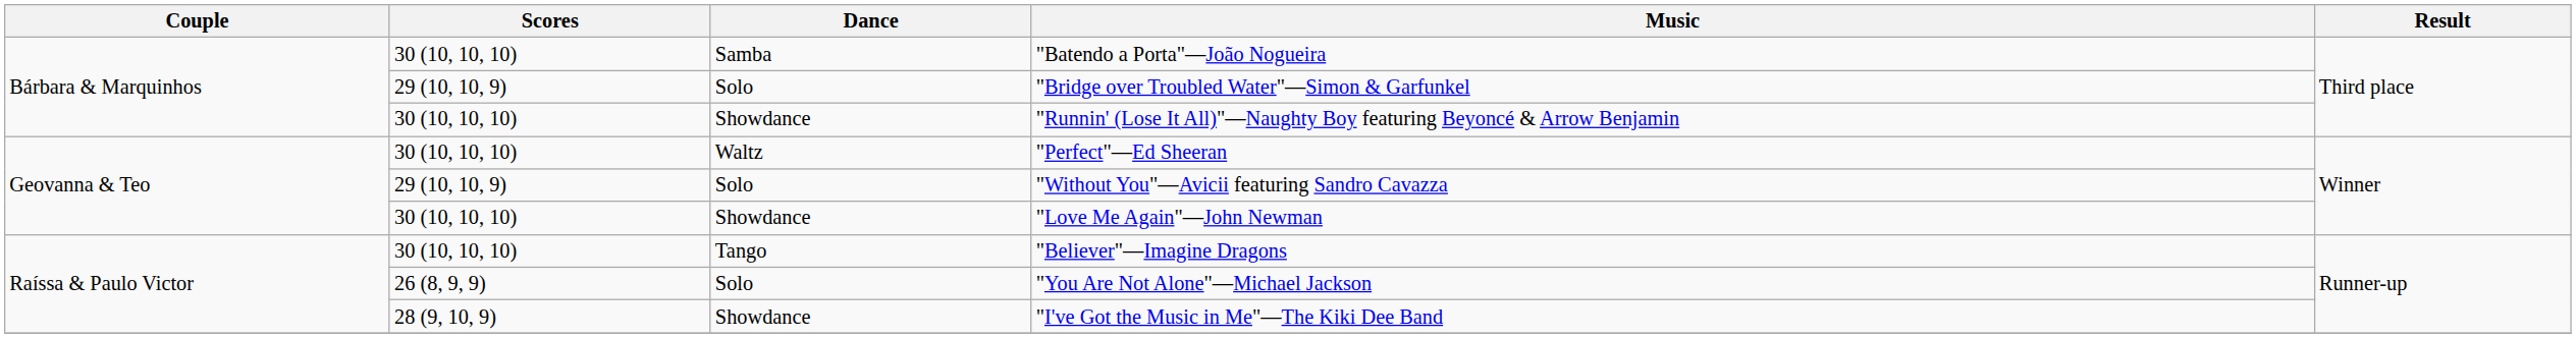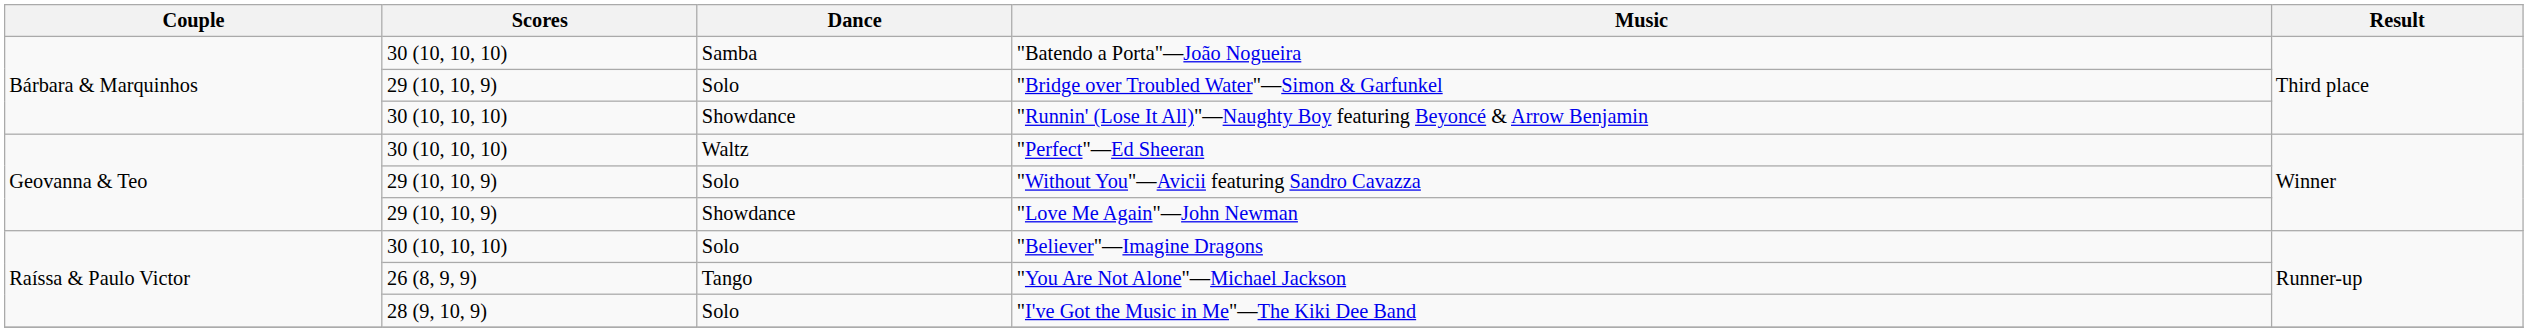 <table class="wikitable sortable" style="width:100%;">
 <tr>
 <th style="width:15.0%;">Couple</th>
 <th style="width:12.5%;">Scores</th>
 <th style="width:12.5%;">Dance</th>
 <th style="width:50.0%;">Music</th>
 <th style="width:10.0%;">Result</th>
 </tr>
 <tr>
 <td rowspan=3>Bárbara & Marquinhos</td>
 <td>30 (10, 10, 10)</td>
 <td>Samba</td>
 <td>"Batendo a Porta"—<a href='#'>João Nogueira</a></td>
 <td rowspan=3>Third place</td>
 </tr>
 <tr>
 <td>29 (10, 10, 9)</td>
 <td>Solo</td>
 <td>"<a href='#'>Bridge over Troubled Water</a>"—<a href='#'>Simon & Garfunkel</a></td>
 </tr>
 <tr>
 <td>30 (10, 10, 10)</td>
 <td>Showdance</td>
 <td>"<a href='#'>Runnin' (Lose It All)</a>"—<a href='#'>Naughty Boy</a> featuring <a href='#'>Beyoncé</a> & <a href='#'>Arrow Benjamin</a></td>
 </tr>
 <tr>
 <td rowspan=3>Geovanna & Teo</td>
 <td>30 (10, 10, 10)</td>
 <td>Waltz</td>
 <td>"<a href='#'>Perfect</a>"—<a href='#'>Ed Sheeran</a></td>
 <td rowspan=3>Winner</td>
 </tr>
 <tr>
 <td>29 (10, 10, 9)</td>
 <td>Solo</td>
 <td>"<a href='#'>Without You</a>"—<a href='#'>Avicii</a> featuring <a href='#'>Sandro Cavazza</a></td>
 </tr>
 <tr>
-<td>30 (10, 10, 10)</td>
+<td>29 (10, 10, 9)</td>
 <td>Showdance</td>
 <td>"<a href='#'>Love Me Again</a>"—<a href='#'>John Newman</a></td>
 </tr>
 <tr>
 <td rowspan=3>Raíssa & Paulo Victor</td>
 <td>30 (10, 10, 10)</td>
-<td>Tango</td>
+<td>Solo</td>
 <td>"<a href='#'>Believer</a>"—<a href='#'>Imagine Dragons</a></td>
 <td rowspan=3>Runner-up</td>
 </tr>
 <tr>
 <td>26 (8, 9, 9)</td>
-<td>Solo</td>
+<td>Tango</td>
 <td>"<a href='#'>You Are Not Alone</a>"—<a href='#'>Michael Jackson</a></td>
 </tr>
 <tr>
 <td>28 (9, 10, 9)</td>
-<td>Showdance</td>
+<td>Solo</td>
 <td>"<a href='#'>I've Got the Music in Me</a>"—<a href='#'>The Kiki Dee Band</a></td>
 </tr>
 <tr>
 </tr>
 </table>
